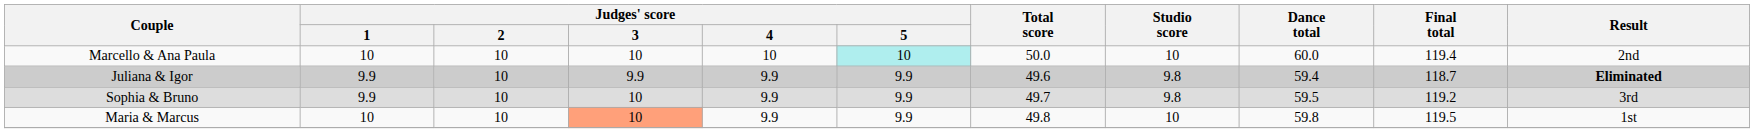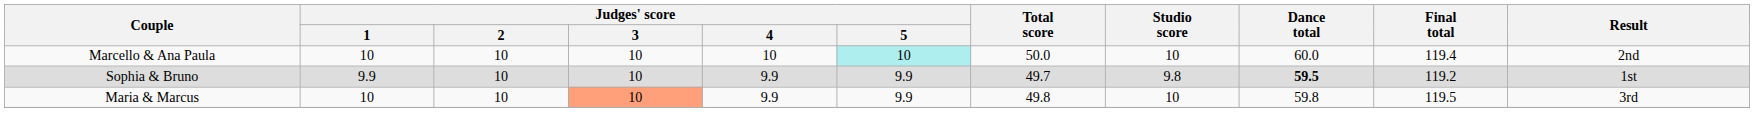 <table class="wikitable" style="font-size:100%; line-height:16px; text-align:center" width="100%">
 <tr>
 <th rowspan=2 width="11.0%">Couple</th>
 <th colspan=5 width="25.0%">Judges' score</th>
 <th rowspan=2 width="05.0%">Total<br>score</th>
 <th rowspan=2 width="05.0%">Studio<br>score</th>
 <th rowspan=2 width="05.0%">Dance<br>total</th>
 <th rowspan=2 width="05.0%">Final<br>total</th>
 <th rowspan=2 width="09.0%">Result</th>
 </tr>
 <tr>
 <th width="05.0%">1</th>
 <th width="05.0%">2</th>
 <th width="05.0%">3</th>
 <th width="05.0%">4</th>
 <th width="05.0%">5</th>
 </tr>
 <tr>
 <td>Marcello & Ana Paula</td>
 <td>10</td>
 <td>10</td>
 <td>10</td>
 <td>10</td>
 <td style="background: paleturquoise;">10</td>
 <td>50.0</td>
 <td>10</td>
 <td>60.0</td>
 <td>119.4</td>
 <td>2nd</td>
 </tr>
-<tr bgcolor=CCCCCC>
-<td>Juliana & Igor</td>
-<td>9.9</td>
-<td>10</td>
-<td>9.9</td>
-<td>9.9</td>
-<td>9.9</td>
-<td>49.6</td>
-<td>9.8</td>
-<td>59.4</td>
-<td>118.7</td>
-<td><strong>Eliminated</strong></td>
-</tr>
 <tr bgcolor=DDDDDD>
 <td>Sophia & Bruno</td>
 <td>9.9</td>
 <td>10</td>
 <td>10</td>
 <td>9.9</td>
 <td>9.9</td>
 <td>49.7</td>
 <td>9.8</td>
-<td>59.5</td>
+<td><strong>59.5</strong></td>
 <td>119.2</td>
-<td>3rd</td>
+<td>1st</td>
 </tr>
 <tr>
 <td>Maria & Marcus</td>
 <td>10</td>
 <td>10</td>
 <td style="background: lightsalmon;">10</td>
 <td>9.9</td>
 <td>9.9</td>
 <td>49.8</td>
 <td>10</td>
 <td>59.8</td>
 <td>119.5</td>
-<td>1st</td>
+<td>3rd</td>
 </tr>
 <tr>
 </tr>
 </table>
